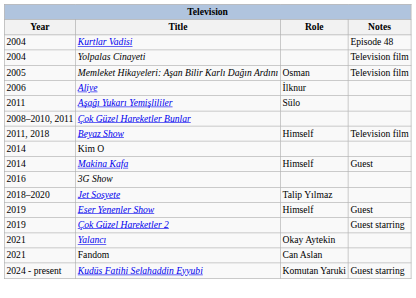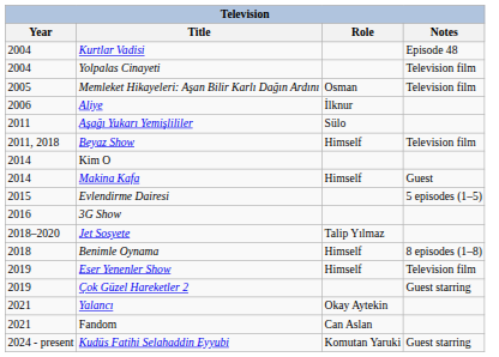 <table class="wikitable plainrowheaders sortable" style="margin-right: 0;">
 <tr bgcolor="#CCCCCC" align="center">
 <th colspan="4" style="background: LightSteelBlue;">Television</th>
 </tr>
 <tr bgcolor="#CCCCCC" align="center">
 <th>Year</th>
 <th>Title</th>
 <th>Role</th>
 <th>Notes</th>
 </tr>
 <tr>
 <td>2004</td>
 <td><em><a href='#'>Kurtlar Vadisi</a></em></td>
 <td></td>
 <td>Episode 48</td>
 </tr>
 <tr>
 <td>2004</td>
 <td><em>Yolpalas Cinayeti</em></td>
 <td></td>
 <td>Television film</td>
 </tr>
 <tr>
 <td>2005</td>
 <td><em>Memleket Hikayeleri: Aşan Bilir Karlı Dağın Ardını</em></td>
 <td>Osman</td>
 <td>Television film</td>
 </tr>
 <tr>
 <td>2006</td>
 <td><em><a href='#'>Aliye</a></em></td>
 <td>İlknur</td>
 <td></td>
 </tr>
 <tr>
 <td>2011</td>
 <td><em><a href='#'>Aşağı Yukarı Yemişlililer</a></em></td>
 <td>Sülo</td>
 <td></td>
 </tr>
 <tr>
-<td>2008–2010, 2011</td>
-<td><em><a href='#'>Çok Güzel Hareketler Bunlar</a></em></td>
-<td></td>
-<td></td>
-</tr>
-<tr>
 <td>2011, 2018</td>
 <td><em><a href='#'>Beyaz Show</a></em></td>
 <td>Himself</td>
 <td>Television film</td>
 </tr>
 <tr>
 <td>2014</td>
 <td>Kim O</td>
 <td></td>
 <td></td>
 </tr>
 <tr>
 <td>2014</td>
 <td><em><a href='#'>Makina Kafa</a></em></td>
 <td>Himself</td>
 <td>Guest</td>
 </tr>
 <tr>
+<td>2015</td>
+<td><em>Evlendirme Dairesi</em></td>
+<td></td>
+<td>5 episodes (1–5)</td>
+</tr>
+<tr>
 <td>2016</td>
 <td><em>3G Show</em></td>
 <td></td>
 <td></td>
 </tr>
 <tr>
 <td>2018–2020</td>
 <td><em><a href='#'>Jet Sosyete</a></em></td>
 <td>Talip Yılmaz</td>
 <td></td>
 </tr>
 <tr>
+<td>2018</td>
+<td><em>Benimle Oynama</em></td>
+<td>Himself</td>
+<td>8 episodes (1–8)</td>
+</tr>
+<tr>
 <td>2019</td>
 <td><em><a href='#'>Eser Yenenler Show</a></em></td>
 <td>Himself</td>
-<td>Guest</td>
+<td>Television film</td>
 </tr>
 <tr>
 <td>2019</td>
 <td><em><a href='#'>Çok Güzel Hareketler 2</a></em></td>
 <td></td>
 <td>Guest starring</td>
 </tr>
 <tr>
 <td>2021</td>
 <td><em><a href='#'>Yalancı</a></em></td>
 <td>Okay Aytekin</td>
 <td></td>
 </tr>
 <tr>
 <td>2021</td>
 <td>Fandom</td>
 <td>Can Aslan</td>
 <td></td>
 </tr>
 <tr>
 <td>2024 - present</td>
 <td><em><a href='#'>Kudüs Fatihi Selahaddin Eyyubi</a></em></td>
 <td>Komutan Yaruki</td>
 <td>Guest starring</td>
 </tr>
 </table>
